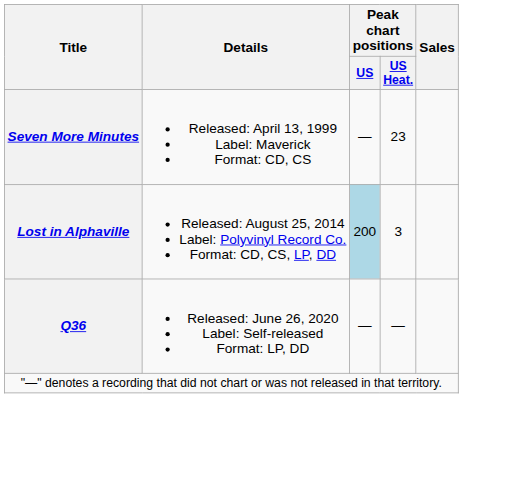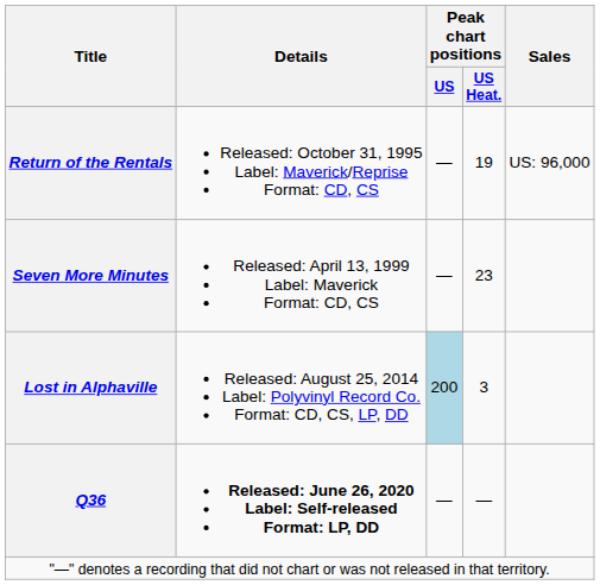 <table class="wikitable plainrowheaders" style="text-align:center;" border="1">
 <tr>
 <th rowspan="2">Title</th>
 <th rowspan="2">Details</th>
 <th colspan="2">Peak chart positions</th>
 <th rowspan="2">Sales</th>
 </tr>
 <tr>
 <th scope="col" style="width:2em;font-size:90%;"><a href='#'>US</a><br></th>
 <th scope="col" style="width:2em;font-size:90%;"><a href='#'>US<br>Heat.</a><br></th>
+</tr>
+<tr>
+<th scope="row"><em><a href='#'>Return of the Rentals</a></em></th>
+<td><br><ul><li>Released: October 31, 1995</li><li>Label: <a href='#'>Maverick</a>/<a href='#'>Reprise</a></li><li>Format: <a href='#'>CD</a>, <a href='#'>CS</a></li></ul></td>
+<td>—</td>
+<td>19</td>
+<td>US: 96,000</td>
 </tr>
 <tr>
 <th scope="row"><em><a href='#'>Seven More Minutes</a></em></th>
 <td><br><ul><li>Released: April 13, 1999</li><li>Label: Maverick</li><li>Format: CD, CS</li></ul></td>
 <td>—</td>
 <td>23</td>
 <td></td>
 </tr>
 <tr>
 <th scope="row"><em><a href='#'>Lost in Alphaville</a></em></th>
 <td><br><ul><li>Released: August 25, 2014</li><li>Label: <a href='#'>Polyvinyl Record Co.</a></li><li>Format: CD, CS, <a href='#'>LP</a>, <a href='#'>DD</a></li></ul></td>
 <td style="background: lightblue;">200</td>
 <td>3</td>
 <td></td>
 </tr>
 <tr>
 <th scope="row"><em><a href='#'>Q36</a></em></th>
-<td><br><ul><li>Released: June 26, 2020</li><li>Label: Self-released</li><li>Format: LP, DD</li></ul></td>
+<td><strong><br><ul><li>Released: June 26, 2020</li><li>Label: Self-released</li><li>Format: LP, DD</li></ul></strong></td>
 <td>—</td>
 <td>—</td>
 <td></td>
 </tr>
 <tr>
 <td colspan="5" style="font-size:90%">"—" denotes a recording that did not chart or was not released in that territory.</td>
 </tr>
 </table>
